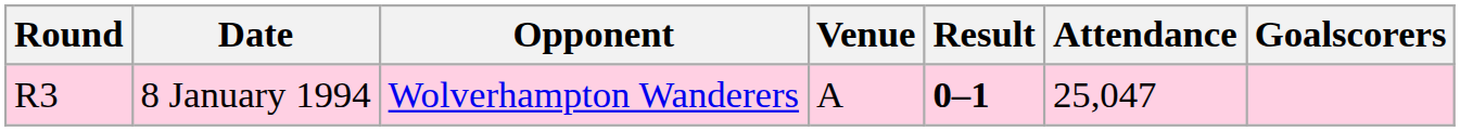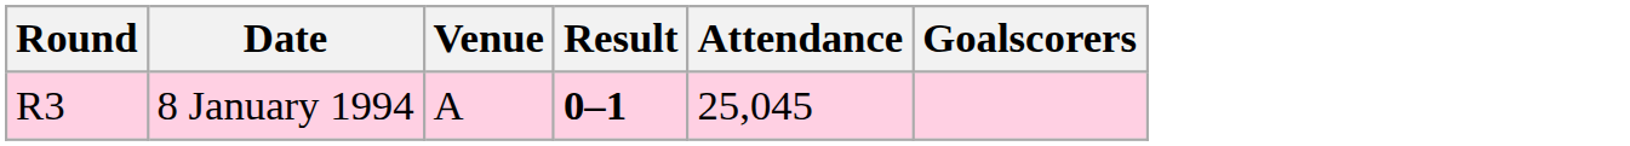 <table class="wikitable">
 <tr>
 <th>Round</th>
 <th>Date</th>
-<th>Opponent</th>
 <th>Venue</th>
 <th>Result</th>
 <th>Attendance</th>
 <th>Goalscorers</th>
 </tr>
 <tr style="background-color: #ffd0e3;">
 <td>R3</td>
 <td>8 January 1994</td>
-<td><a href='#'>Wolverhampton Wanderers</a></td>
 <td>A</td>
 <td><strong>0–1</strong></td>
-<td>25,047</td>
+<td>25,045</td>
 <td></td>
 </tr>
 </table>
